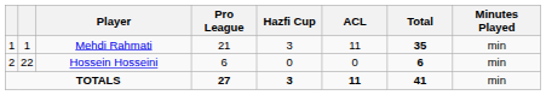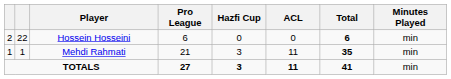 <table class="wikitable sortable" style="font-size: 95%; text-align: center;">
 <tr>
 <th width=10></th>
 <th width=10></th>
 <th width=200>Player</th>
 <th width=80>Pro League</th>
 <th width=80>Hazfi Cup</th>
 <th width=80>ACL</th>
 <th width=80>Total</th>
 <th width=110>Minutes Played</th>
 </tr>
 <tr>
+<td>2</td>
+<td>22</td>
+<td> <a href='#'>Hossein Hosseini</a></td>
+<td>6 </td>
+<td>0 </td>
+<td>0 </td>
+<td><strong>6</strong> </td>
+<td> min </td>
+</tr>
+<tr>
 <td>1</td>
 <td>1</td>
 <td> <a href='#'>Mehdi Rahmati</a></td>
 <td>21 </td>
 <td>3 </td>
 <td>11 </td>
 <td><strong>35</strong> </td>
-<td> min </td>
-</tr>
-<tr>
-<td>2</td>
-<td>22</td>
-<td> <a href='#'>Hossein Hosseini</a></td>
-<td>6 </td>
-<td>0 </td>
-<td>0 </td>
-<td><strong>6</strong> </td>
 <td> min </td>
 </tr>
 <tr>
 <td colspan="3"><strong>TOTALS</strong></td>
 <td><strong>27</strong> </td>
 <td><strong>3</strong> </td>
 <td><strong>11</strong> </td>
 <td><strong>41</strong> </td>
 <td> min </td>
 </tr>
 </table>
